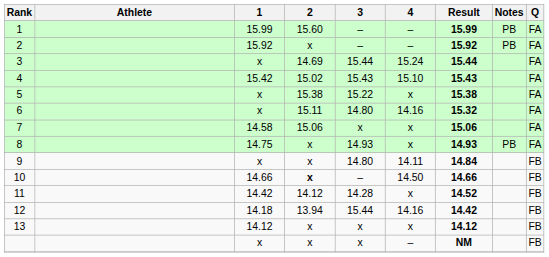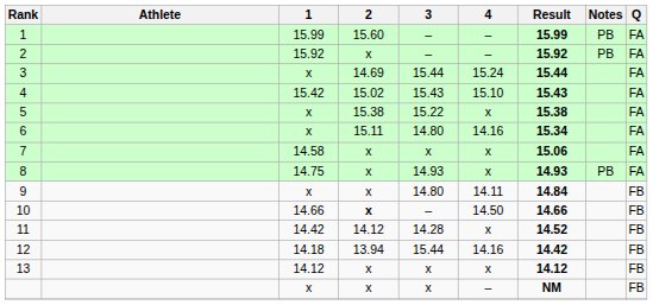 <table class="wikitable sortable" style="text-align:center">
 <tr>
 <th>Rank</th>
 <th width=300>Athlete</th>
 <th width=70>1</th>
 <th width=70>2</th>
 <th width=70>3</th>
 <th width=70>4</th>
 <th width=80>Result</th>
 <th>Notes</th>
 <th>Q</th>
 </tr>
 <tr bgcolor=ccffcc>
 <td>1</td>
 <td align=left></td>
 <td>15.99</td>
 <td>15.60</td>
 <td>–</td>
 <td>–</td>
 <td><strong>15.99</strong></td>
 <td>PB</td>
 <td>FA</td>
 </tr>
 <tr bgcolor=ccffcc>
 <td>2</td>
 <td align=left></td>
 <td>15.92</td>
 <td>x</td>
 <td>–</td>
 <td>–</td>
 <td><strong>15.92</strong></td>
 <td>PB</td>
 <td>FA</td>
 </tr>
 <tr bgcolor=ccffcc>
 <td>3</td>
 <td align=left></td>
 <td>x</td>
 <td>14.69</td>
 <td>15.44</td>
 <td>15.24</td>
 <td><strong>15.44</strong></td>
 <td></td>
 <td>FA</td>
 </tr>
 <tr bgcolor=ccffcc>
 <td>4</td>
 <td align=left></td>
 <td>15.42</td>
 <td>15.02</td>
 <td>15.43</td>
 <td>15.10</td>
 <td><strong>15.43</strong></td>
 <td></td>
 <td>FA</td>
 </tr>
 <tr bgcolor=ccffcc>
 <td>5</td>
 <td align=left></td>
 <td>x</td>
 <td>15.38</td>
 <td>15.22</td>
 <td>x</td>
 <td><strong>15.38</strong></td>
 <td></td>
 <td>FA</td>
 </tr>
 <tr bgcolor=ccffcc>
 <td>6</td>
 <td align=left></td>
 <td>x</td>
 <td>15.11</td>
 <td>14.80</td>
 <td>14.16</td>
-<td><strong>15.32</strong></td>
+<td><strong>15.34</strong></td>
 <td></td>
 <td>FA</td>
 </tr>
 <tr bgcolor=ccffcc>
 <td>7</td>
 <td align=left></td>
 <td>14.58</td>
-<td>15.06</td>
+<td>x</td>
 <td>x</td>
 <td>x</td>
 <td><strong>15.06</strong></td>
 <td></td>
 <td>FA</td>
 </tr>
 <tr bgcolor=ccffcc>
 <td>8</td>
 <td align=left></td>
 <td>14.75</td>
 <td>x</td>
 <td>14.93</td>
 <td>x</td>
 <td><strong>14.93</strong></td>
 <td>PB</td>
 <td>FA</td>
 </tr>
 <tr>
 <td>9</td>
 <td align=left></td>
 <td>x</td>
 <td>x</td>
 <td>14.80</td>
 <td>14.11</td>
 <td><strong>14.84</strong></td>
 <td></td>
 <td>FB</td>
 </tr>
 <tr>
 <td>10</td>
 <td align=left></td>
 <td>14.66</td>
 <td><strong>x</strong></td>
 <td>–</td>
 <td>14.50</td>
 <td><strong>14.66</strong></td>
 <td></td>
 <td>FB</td>
 </tr>
 <tr>
 <td>11</td>
 <td align=left></td>
 <td>14.42</td>
 <td>14.12</td>
 <td>14.28</td>
 <td>x</td>
 <td><strong>14.52</strong></td>
 <td></td>
 <td>FB</td>
 </tr>
 <tr>
 <td>12</td>
 <td align=left></td>
 <td>14.18</td>
 <td>13.94</td>
 <td>15.44</td>
 <td>14.16</td>
 <td><strong>14.42</strong></td>
 <td></td>
 <td>FB</td>
 </tr>
 <tr>
 <td>13</td>
 <td align=left></td>
 <td>14.12</td>
 <td>x</td>
 <td>x</td>
 <td>x</td>
 <td><strong>14.12</strong></td>
 <td></td>
 <td>FB</td>
 </tr>
 <tr>
 <td></td>
 <td align=left></td>
 <td>x</td>
 <td>x</td>
 <td>x</td>
 <td>–</td>
 <td><strong>NM</strong></td>
 <td></td>
 <td>FB</td>
 </tr>
 <tr>
 </tr>
 </table>
